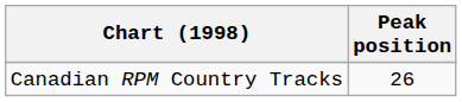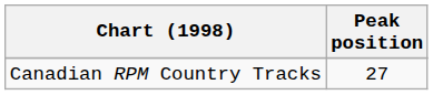 <table class="wikitable sortable">
 <tr>
 <th>Chart (1998)</th>
 <th>Peak<br>position</th>
 </tr>
 <tr>
 </tr>
 <tr>
 <td>Canadian <em>RPM</em> Country Tracks</td>
-<td align="center">26</td>
+<td align="center">27</td>
 </tr>
 </table>
